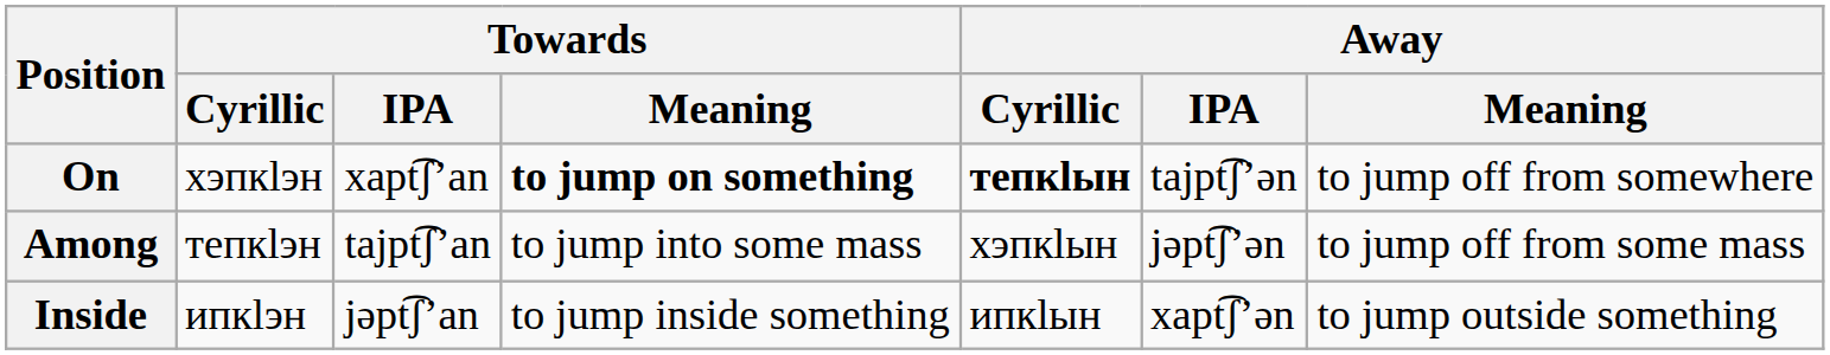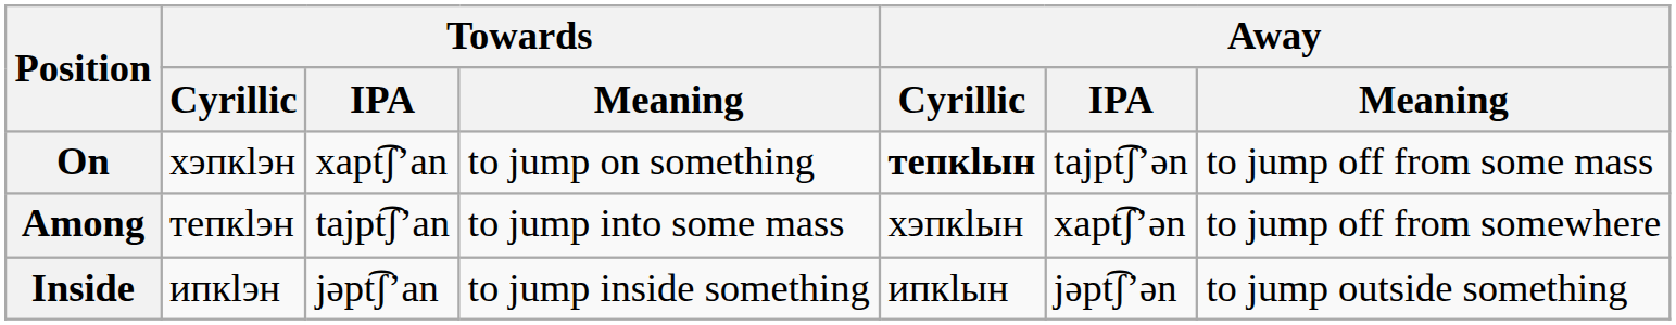 <table class="wikitable" border="1">
 <tr>
 <th rowspan=2>Position</th>
 <th colspan=3>Towards</th>
 <th colspan=3>Away</th>
 </tr>
 <tr>
 <th>Cyrillic</th>
 <th>IPA</th>
 <th>Meaning</th>
 <th>Cyrillic</th>
 <th>IPA</th>
 <th>Meaning</th>
 </tr>
 <tr>
 <th>On</th>
 <td>хэпкӏэн</td>
 <td>xapt͡ʃʼan</td>
-<td><strong>to jump on something</strong></td>
+<td>to jump on something</td>
 <td><strong>тепкӏын</strong></td>
 <td>tajpt͡ʃʼən</td>
-<td>to jump off from somewhere</td>
+<td>to jump off from some mass</td>
 </tr>
 <tr>
 <th>Among</th>
 <td>тепкӏэн</td>
 <td>tajpt͡ʃʼan</td>
 <td>to jump into some mass</td>
 <td>хэпкӏын</td>
-<td>jəpt͡ʃʼən</td>
-<td>to jump off from some mass</td>
+<td>xapt͡ʃʼən</td>
+<td>to jump off from somewhere</td>
 </tr>
 <tr>
 <th>Inside</th>
 <td>ипкӏэн</td>
 <td>jəpt͡ʃʼan</td>
 <td>to jump inside something</td>
 <td>ипкӏын</td>
-<td>xapt͡ʃʼən</td>
+<td>jəpt͡ʃʼən</td>
 <td>to jump outside something</td>
 </tr>
 </table>
